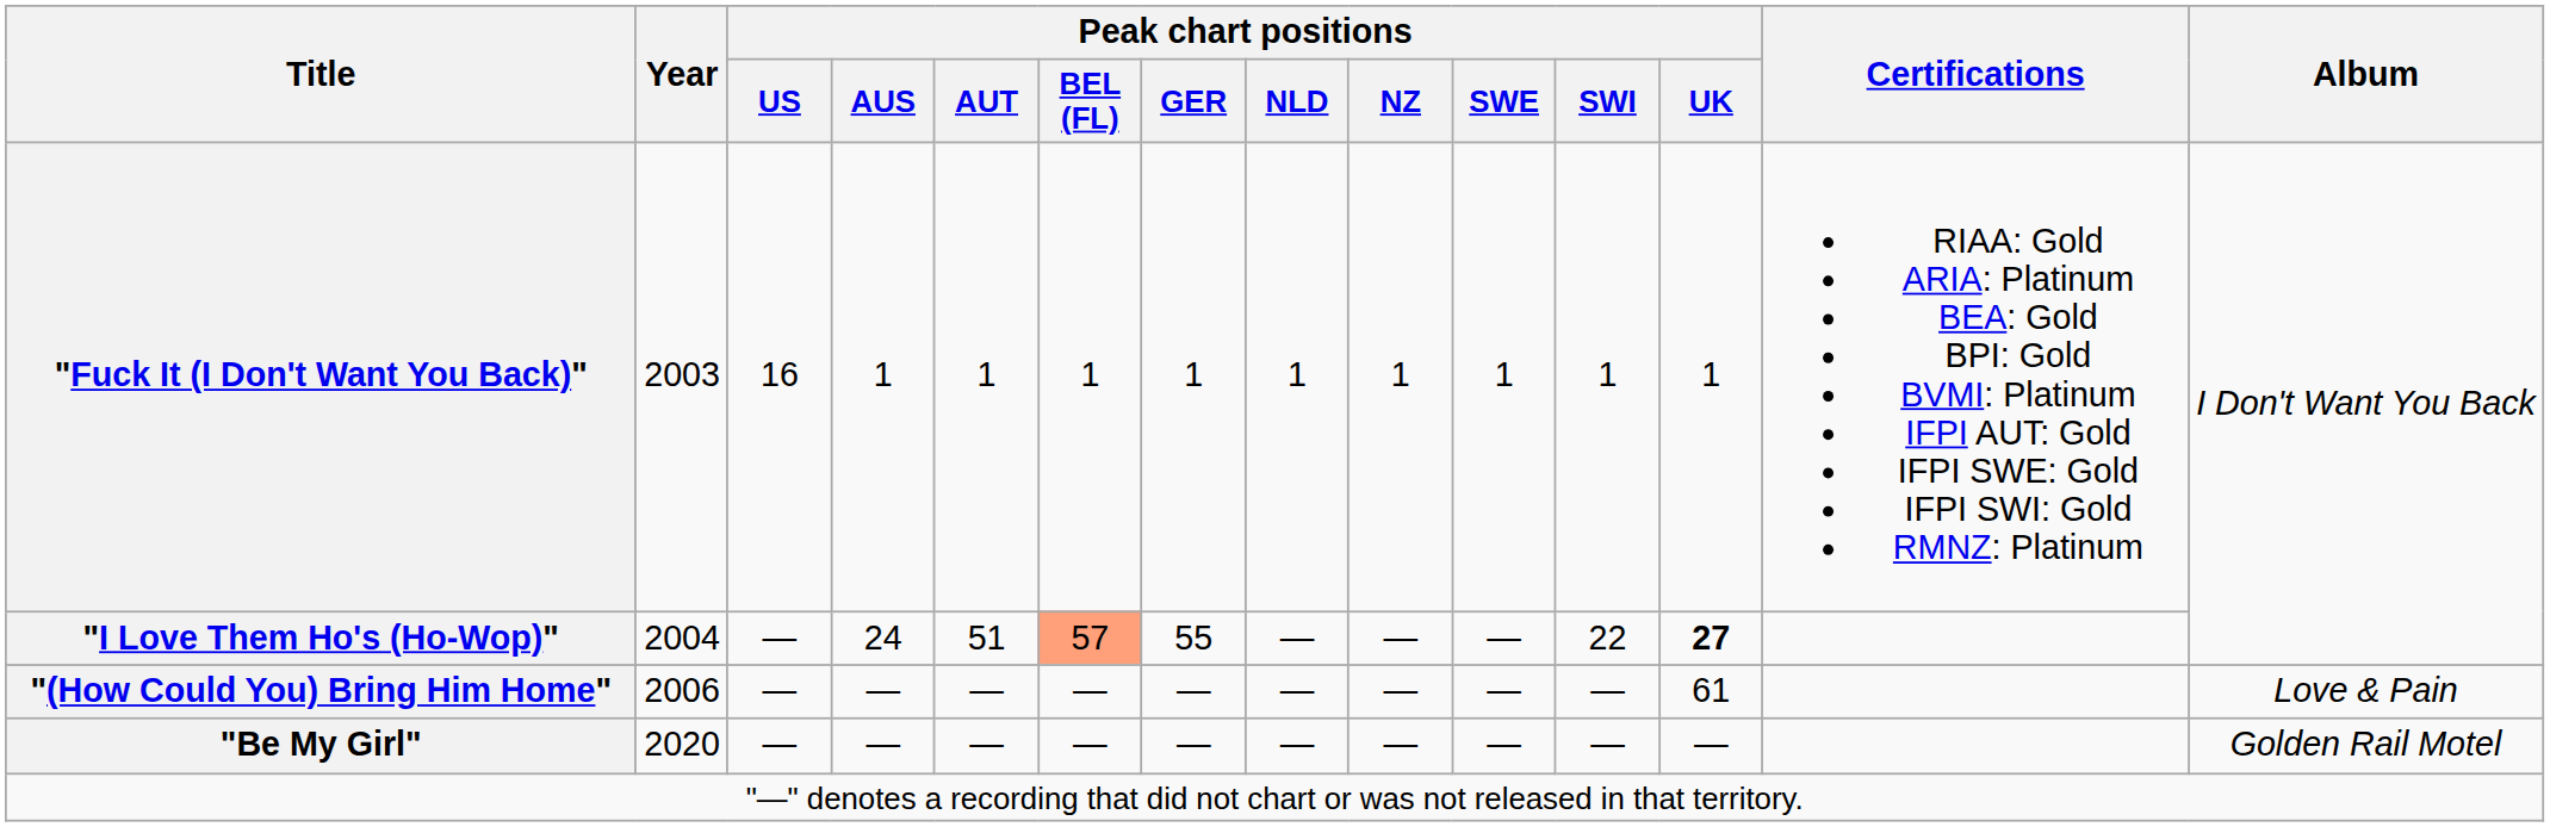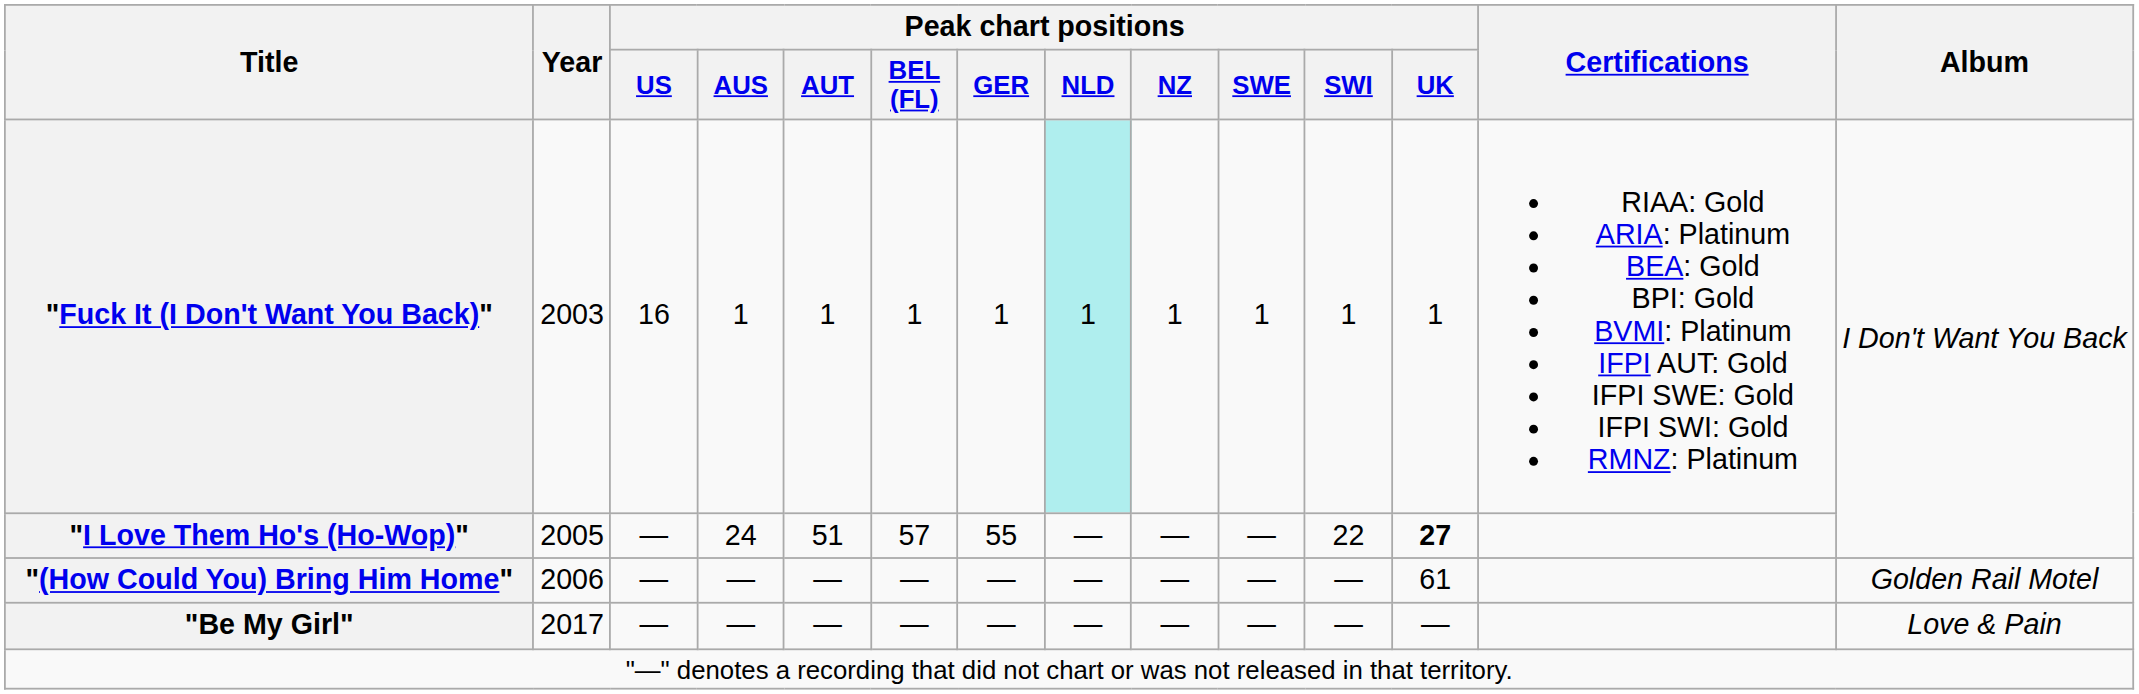 <table class="wikitable plainrowheaders" style="text-align:center;">
 <tr>
 <th scope="col" rowspan="2" style="width:18em;">Title</th>
 <th scope="col" rowspan="2">Year</th>
 <th scope="col" colspan="10">Peak chart positions</th>
 <th scope="col" rowspan="2" style="width:12em;"><a href='#'>Certifications</a></th>
 <th scope="col" rowspan="2">Album</th>
 </tr>
 <tr>
 <th scope="col" style="width:2.9em;font-size:90%;"><a href='#'>US</a><br></th>
 <th scope="col" style="width:2.9em;font-size:90%;"><a href='#'>AUS</a><br></th>
 <th scope="col" style="width:2.9em;font-size:90%;"><a href='#'>AUT</a><br></th>
 <th scope="col" style="width:2.9em;font-size:90%;"><a href='#'>BEL<br>(FL)</a><br></th>
 <th scope="col" style="width:2.9em;font-size:90%;"><a href='#'>GER</a><br></th>
 <th scope="col" style="width:2.9em;font-size:90%;"><a href='#'>NLD</a><br></th>
 <th scope="col" style="width:2.9em;font-size:90%;"><a href='#'>NZ</a><br></th>
 <th scope="col" style="width:2.9em;font-size:90%;"><a href='#'>SWE</a><br></th>
 <th scope="col" style="width:2.9em;font-size:90%;"><a href='#'>SWI</a><br></th>
 <th scope="col" style="width:2.9em;font-size:90%;"><a href='#'>UK</a><br></th>
 </tr>
 <tr>
 <th scope="row">"<a href='#'>Fuck It (I Don't Want You Back)</a>"</th>
 <td>2003</td>
 <td>16</td>
 <td>1</td>
 <td>1</td>
 <td>1</td>
 <td>1</td>
-<td>1</td>
+<td style="background: paleturquoise;">1</td>
 <td>1</td>
 <td>1</td>
 <td>1</td>
 <td>1</td>
 <td><br><ul><li>RIAA: Gold</li><li><a href='#'>ARIA</a>: Platinum</li><li><a href='#'>BEA</a>: Gold</li><li>BPI: Gold</li><li><a href='#'>BVMI</a>: Platinum</li><li><a href='#'>IFPI</a> AUT: Gold</li><li>IFPI SWE: Gold</li><li>IFPI SWI: Gold</li><li><a href='#'>RMNZ</a>: Platinum</li></ul></td>
 <td rowspan="2"><em>I Don't Want You Back</em></td>
 </tr>
 <tr>
 <th scope="row">"<a href='#'>I Love Them Ho's (Ho-Wop)</a>"</th>
-<td>2004</td>
+<td>2005</td>
 <td>—</td>
 <td>24</td>
 <td>51</td>
-<td style="background: lightsalmon;">57</td>
+<td>57</td>
 <td>55</td>
 <td>—</td>
 <td>—</td>
 <td>—</td>
 <td>22</td>
 <td><strong>27</strong></td>
 <td></td>
 </tr>
 <tr>
 <th scope="row">"<a href='#'>(How Could You) Bring Him Home</a>"</th>
 <td>2006</td>
 <td>—</td>
 <td>—</td>
 <td>—</td>
 <td>—</td>
 <td>—</td>
 <td>—</td>
 <td>—</td>
 <td>—</td>
 <td>—</td>
 <td>61</td>
 <td></td>
-<td><em>Love & Pain</em></td>
+<td><em>Golden Rail Motel</em></td>
 </tr>
 <tr>
 <th scope="row">"Be My Girl"</th>
-<td>2020</td>
+<td>2017</td>
 <td>—</td>
 <td>—</td>
 <td>—</td>
 <td>—</td>
 <td>—</td>
 <td>—</td>
 <td>—</td>
 <td>—</td>
 <td>—</td>
 <td>—</td>
 <td></td>
-<td><em>Golden Rail Motel</em></td>
+<td><em>Love & Pain</em></td>
 </tr>
 <tr>
 <td colspan="15" style="font-size:90%">"—" denotes a recording that did not chart or was not released in that territory.</td>
 </tr>
 </table>
